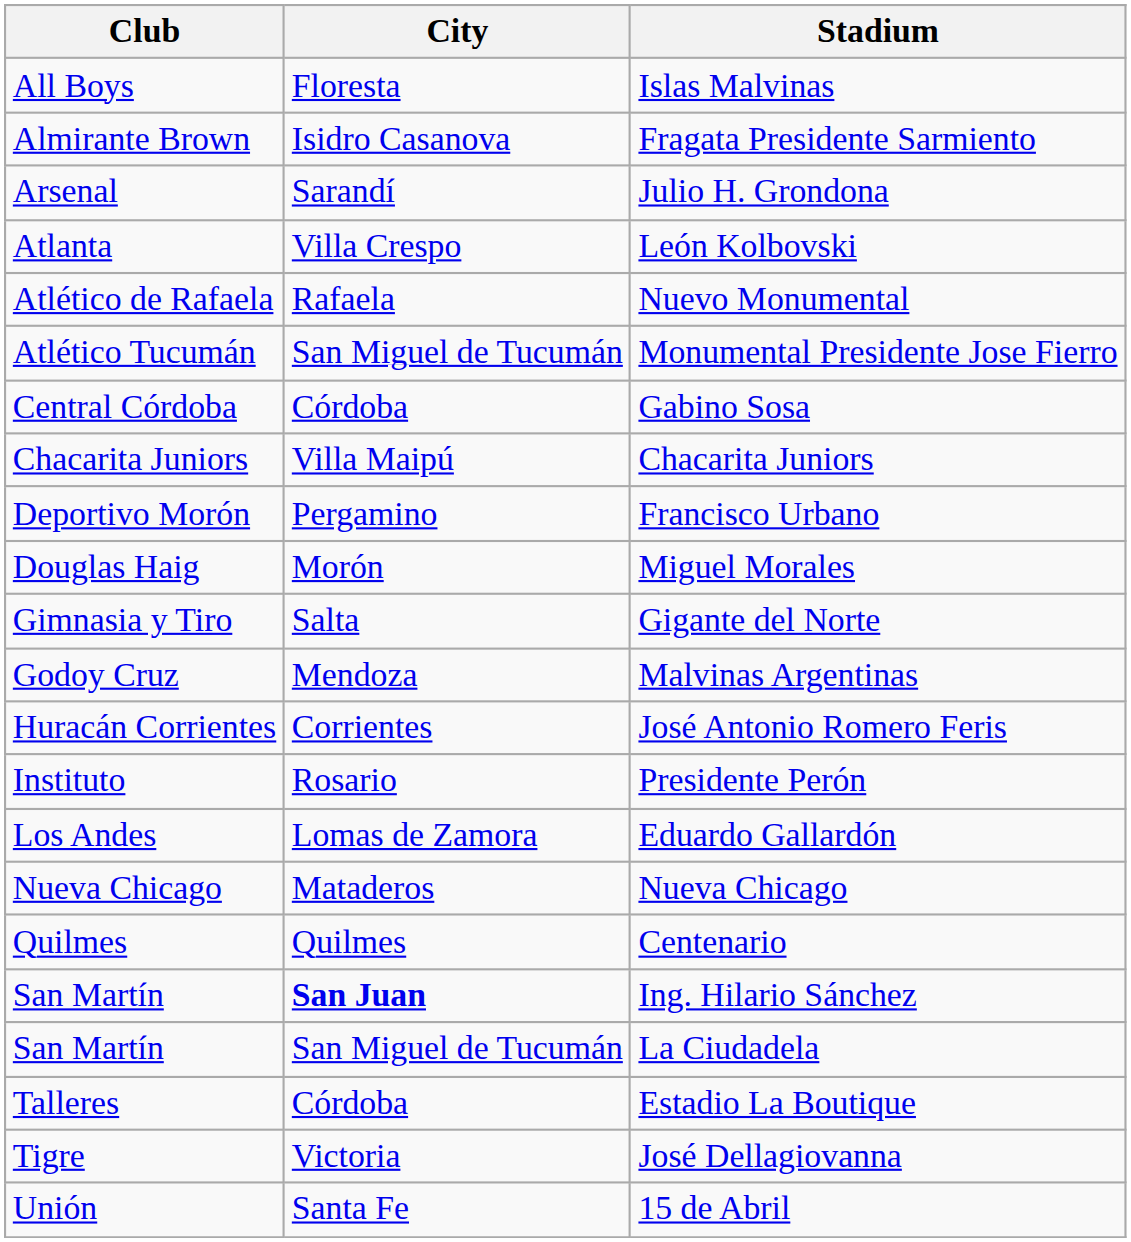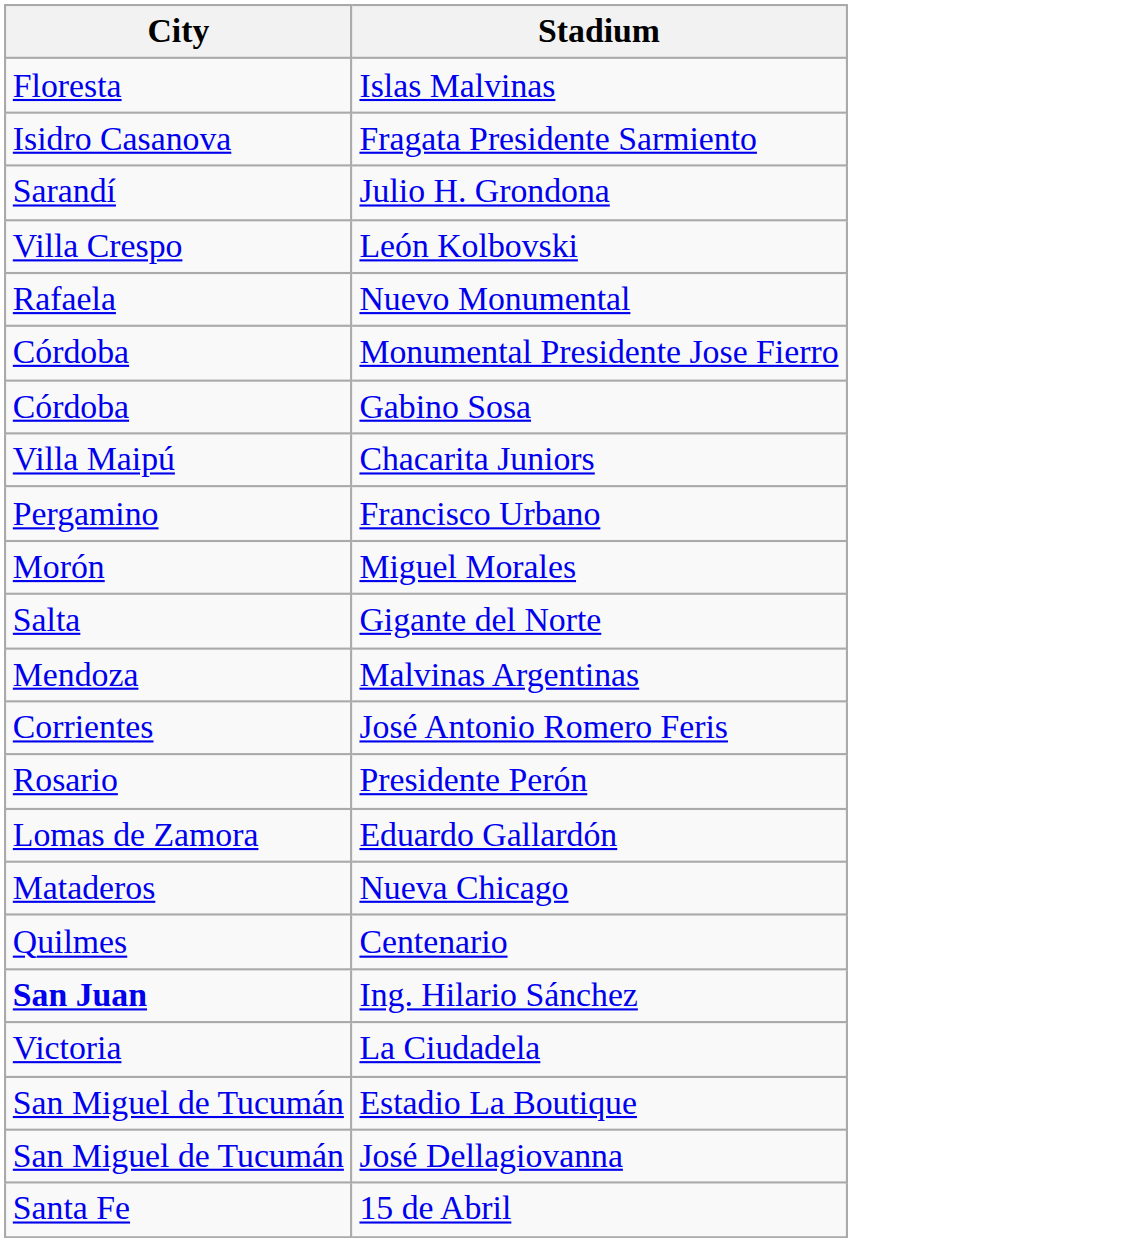 <table class="wikitable sortable">
 <tr>
-<th>Club</th>
 <th>City</th>
 <th>Stadium</th>
 </tr>
 <tr>
-<td><a href='#'>All Boys</a></td>
 <td><a href='#'>Floresta</a></td>
 <td><a href='#'>Islas Malvinas</a></td>
 </tr>
 <tr>
-<td><a href='#'>Almirante Brown</a></td>
 <td><a href='#'>Isidro Casanova</a></td>
 <td><a href='#'>Fragata Presidente Sarmiento</a></td>
 </tr>
 <tr>
-<td><a href='#'>Arsenal</a></td>
 <td><a href='#'>Sarandí</a></td>
 <td><a href='#'>Julio H. Grondona</a></td>
 </tr>
 <tr>
-<td><a href='#'>Atlanta</a></td>
 <td><a href='#'>Villa Crespo</a></td>
 <td><a href='#'>León Kolbovski</a></td>
 </tr>
 <tr>
-<td><a href='#'>Atlético de Rafaela</a></td>
 <td><a href='#'>Rafaela</a></td>
 <td><a href='#'>Nuevo Monumental</a></td>
 </tr>
 <tr>
-<td><a href='#'>Atlético Tucumán</a></td>
-<td><a href='#'>San Miguel de Tucumán</a></td>
+<td><a href='#'>Córdoba</a></td>
 <td><a href='#'>Monumental Presidente Jose Fierro</a></td>
 </tr>
 <tr>
-<td><a href='#'>Central Córdoba</a></td>
 <td><a href='#'>Córdoba</a></td>
 <td><a href='#'>Gabino Sosa</a></td>
 </tr>
 <tr>
-<td><a href='#'>Chacarita Juniors</a></td>
 <td><a href='#'>Villa Maipú</a></td>
 <td><a href='#'>Chacarita Juniors</a></td>
 </tr>
 <tr>
-<td><a href='#'>Deportivo Morón</a></td>
 <td><a href='#'>Pergamino</a></td>
 <td><a href='#'>Francisco Urbano</a></td>
 </tr>
 <tr>
-<td><a href='#'>Douglas Haig</a></td>
 <td><a href='#'>Morón</a></td>
 <td><a href='#'>Miguel Morales</a></td>
 </tr>
 <tr>
-<td><a href='#'>Gimnasia y Tiro</a></td>
 <td><a href='#'>Salta</a></td>
 <td><a href='#'>Gigante del Norte</a></td>
 </tr>
 <tr>
-<td><a href='#'>Godoy Cruz</a></td>
 <td><a href='#'>Mendoza</a></td>
 <td><a href='#'>Malvinas Argentinas</a></td>
 </tr>
 <tr>
-<td><a href='#'>Huracán Corrientes</a></td>
 <td><a href='#'>Corrientes</a></td>
 <td><a href='#'>José Antonio Romero Feris</a></td>
 </tr>
 <tr>
-<td><a href='#'>Instituto</a></td>
 <td><a href='#'>Rosario</a></td>
 <td><a href='#'>Presidente Perón</a></td>
 </tr>
 <tr>
-<td><a href='#'>Los Andes</a></td>
 <td><a href='#'>Lomas de Zamora</a></td>
 <td><a href='#'>Eduardo Gallardón</a></td>
 </tr>
 <tr>
-<td><a href='#'>Nueva Chicago</a></td>
 <td><a href='#'>Mataderos</a></td>
 <td><a href='#'>Nueva Chicago</a></td>
 </tr>
 <tr>
 <td><a href='#'>Quilmes</a></td>
-<td><a href='#'>Quilmes</a></td>
 <td><a href='#'>Centenario</a></td>
 </tr>
 <tr>
-<td><a href='#'>San Martín</a></td>
 <td><strong><a href='#'>San Juan</a></strong></td>
 <td><a href='#'>Ing. Hilario Sánchez</a></td>
 </tr>
 <tr>
-<td><a href='#'>San Martín</a></td>
-<td><a href='#'>San Miguel de Tucumán</a></td>
+<td><a href='#'>Victoria</a></td>
 <td><a href='#'>La Ciudadela</a></td>
 </tr>
 <tr>
-<td><a href='#'>Talleres</a></td>
-<td><a href='#'>Córdoba</a></td>
+<td><a href='#'>San Miguel de Tucumán</a></td>
 <td><a href='#'>Estadio La Boutique</a></td>
 </tr>
 <tr>
-<td><a href='#'>Tigre</a></td>
-<td><a href='#'>Victoria</a></td>
+<td><a href='#'>San Miguel de Tucumán</a></td>
 <td><a href='#'>José Dellagiovanna</a></td>
 </tr>
 <tr>
-<td><a href='#'>Unión</a></td>
 <td><a href='#'>Santa Fe</a></td>
 <td><a href='#'>15 de Abril</a></td>
 </tr>
 </table>
